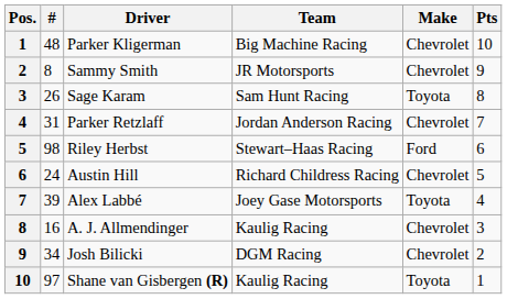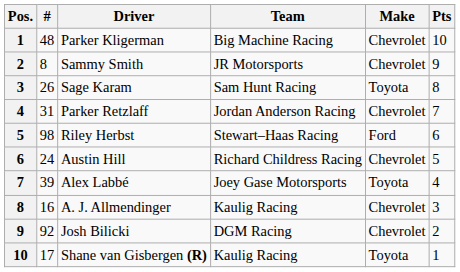 <table class="wikitable" style="font-size:95%">
 <tr>
 <th>Pos.</th>
 <th>#</th>
 <th>Driver</th>
 <th>Team</th>
 <th>Make</th>
 <th>Pts</th>
 </tr>
 <tr>
 <th>1</th>
 <td>48</td>
 <td>Parker Kligerman</td>
 <td>Big Machine Racing</td>
 <td>Chevrolet</td>
 <td>10</td>
 </tr>
 <tr>
 <th>2</th>
 <td>8</td>
 <td>Sammy Smith</td>
 <td>JR Motorsports</td>
 <td>Chevrolet</td>
 <td>9</td>
 </tr>
 <tr>
 <th>3</th>
 <td>26</td>
 <td>Sage Karam</td>
 <td>Sam Hunt Racing</td>
 <td>Toyota</td>
 <td>8</td>
 </tr>
 <tr>
 <th>4</th>
 <td>31</td>
 <td>Parker Retzlaff</td>
 <td>Jordan Anderson Racing</td>
 <td>Chevrolet</td>
 <td>7</td>
 </tr>
 <tr>
 <th>5</th>
 <td>98</td>
 <td>Riley Herbst</td>
 <td>Stewart–Haas Racing</td>
 <td>Ford</td>
 <td>6</td>
 </tr>
 <tr>
 <th>6</th>
 <td>24</td>
 <td>Austin Hill</td>
 <td>Richard Childress Racing</td>
 <td>Chevrolet</td>
 <td>5</td>
 </tr>
 <tr>
 <th>7</th>
 <td>39</td>
 <td>Alex Labbé</td>
 <td>Joey Gase Motorsports</td>
 <td>Toyota</td>
 <td>4</td>
 </tr>
 <tr>
 <th>8</th>
 <td>16</td>
 <td>A. J. Allmendinger</td>
 <td>Kaulig Racing</td>
 <td>Chevrolet</td>
 <td>3</td>
 </tr>
 <tr>
 <th>9</th>
-<td>34</td>
+<td>92</td>
 <td>Josh Bilicki</td>
 <td>DGM Racing</td>
 <td>Chevrolet</td>
 <td>2</td>
 </tr>
 <tr>
 <th>10</th>
-<td>97</td>
+<td>17</td>
 <td>Shane van Gisbergen <strong>(R)</strong></td>
 <td>Kaulig Racing</td>
 <td>Toyota</td>
 <td>1</td>
 </tr>
 </table>
